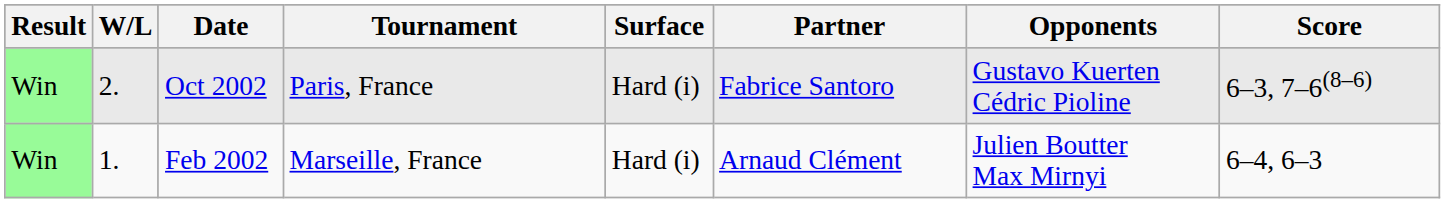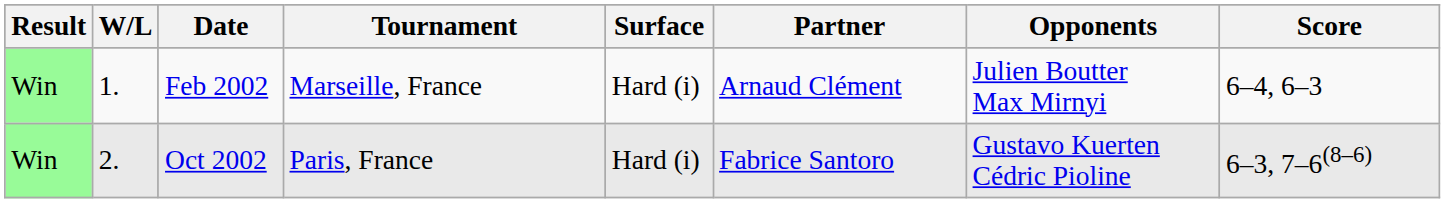 <table class="sortable wikitable">
 <tr>
 <th style="width:40px">Result</th>
 <th style="width:30px" class="unsortable">W/L</th>
 <th style="width:65px">Date</th>
 <th style="width:180px">Tournament</th>
 <th style="width:55px">Surface</th>
 <th style="width:140px">Partner</th>
 <th style="width:140px">Opponents</th>
 <th style="width:120px" class="unsortable">Score</th>
 </tr>
+<tr>
+<td style="background:#98fb98;">Win</td>
+<td>1.</td>
+<td><a href='#'>Feb 2002</a></td>
+<td><a href='#'>Marseille</a>, France</td>
+<td>Hard (i)</td>
+<td> <a href='#'>Arnaud Clément</a></td>
+<td> <a href='#'>Julien Boutter</a> <br>  <a href='#'>Max Mirnyi</a></td>
+<td>6–4, 6–3</td>
+</tr>
 <tr bgcolor="#e9e9e9">
 <td style="background:#98fb98;">Win</td>
 <td>2.</td>
 <td><a href='#'>Oct 2002</a></td>
 <td><a href='#'>Paris</a>, France</td>
 <td>Hard (i)</td>
 <td> <a href='#'>Fabrice Santoro</a></td>
 <td> <a href='#'>Gustavo Kuerten</a> <br>  <a href='#'>Cédric Pioline</a></td>
 <td>6–3, 7–6<sup>(8–6)</sup></td>
 </tr>
-<tr>
-<td style="background:#98fb98;">Win</td>
-<td>1.</td>
-<td><a href='#'>Feb 2002</a></td>
-<td><a href='#'>Marseille</a>, France</td>
-<td>Hard (i)</td>
-<td> <a href='#'>Arnaud Clément</a></td>
-<td> <a href='#'>Julien Boutter</a> <br>  <a href='#'>Max Mirnyi</a></td>
-<td>6–4, 6–3</td>
-</tr>
 </table>
